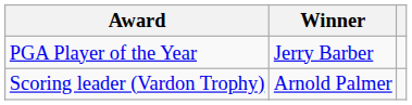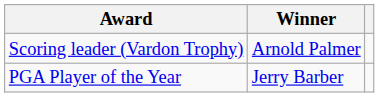 <table class="wikitable">
 <tr>
 <th>Award</th>
 <th>Winner</th>
 <th></th>
 </tr>
 <tr>
+<td><a href='#'>Scoring leader (Vardon Trophy)</a></td>
+<td> <a href='#'>Arnold Palmer</a></td>
+<td></td>
+</tr>
+<tr>
 <td><a href='#'>PGA Player of the Year</a></td>
 <td> <a href='#'>Jerry Barber</a></td>
 <td></td>
 </tr>
-<tr>
-<td><a href='#'>Scoring leader (Vardon Trophy)</a></td>
-<td> <a href='#'>Arnold Palmer</a></td>
-<td></td>
-</tr>
 </table>
